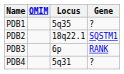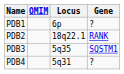 <table class="wikitable">
 <tr>
 <th>Name</th>
 <th><a href='#'>OMIM</a></th>
 <th>Locus</th>
 <th>Gene</th>
 </tr>
 <tr>
 <td>PDB1</td>
 <td></td>
-<td>5q35</td>
+<td>6p</td>
 <td>?</td>
 </tr>
 <tr>
 <td>PDB2</td>
 <td></td>
 <td>18q22.1</td>
-<td><a href='#'>SQSTM1</a></td>
+<td><a href='#'>RANK</a></td>
 </tr>
 <tr>
 <td>PDB3</td>
 <td></td>
-<td>6p</td>
-<td><a href='#'>RANK</a></td>
+<td>5q35</td>
+<td><a href='#'>SQSTM1</a></td>
 </tr>
 <tr>
 <td>PDB4</td>
 <td></td>
 <td>5q31</td>
 <td>?</td>
 </tr>
 </table>
